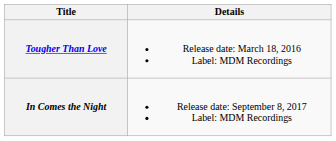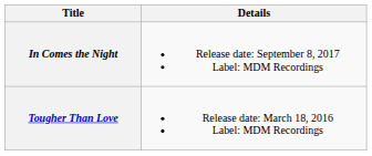 <table class="wikitable plainrowheaders" style="text-align:center;">
 <tr>
 <th style="width:12em;">Title</th>
 <th style="width:20em;">Details</th>
 </tr>
 <tr>
+<th scope="row"><em>In Comes the Night</em></th>
+<td><br><ul><li>Release date: September 8, 2017</li><li>Label: MDM Recordings</li></ul></td>
+</tr>
+<tr>
 <th scope="row"><em><a href='#'>Tougher Than Love</a></em></th>
 <td><br><ul><li>Release date: March 18, 2016</li><li>Label: MDM Recordings</li></ul></td>
 </tr>
-<tr>
-<th scope="row"><em>In Comes the Night</em></th>
-<td><br><ul><li>Release date: September 8, 2017</li><li>Label: MDM Recordings</li></ul></td>
-</tr>
 </table>
